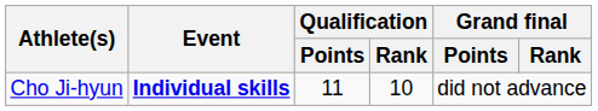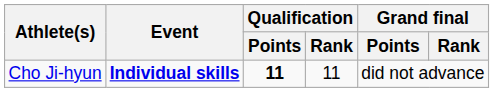 <table class="wikitable">
 <tr>
 <th rowspan="2">Athlete(s)</th>
 <th rowspan="2">Event</th>
 <th colspan="2">Qualification</th>
 <th colspan="2">Grand final</th>
 </tr>
 <tr>
 <th>Points</th>
 <th>Rank</th>
 <th>Points</th>
 <th>Rank</th>
 </tr>
 <tr>
 <td><a href='#'>Cho Ji-hyun</a></td>
 <td><strong><a href='#'>Individual skills</a></strong></td>
+<td align="center"><strong>11</strong></td>
 <td align="center">11</td>
-<td align="center">10</td>
 <td align="center" colspan=2>did not advance</td>
 </tr>
 </table>
